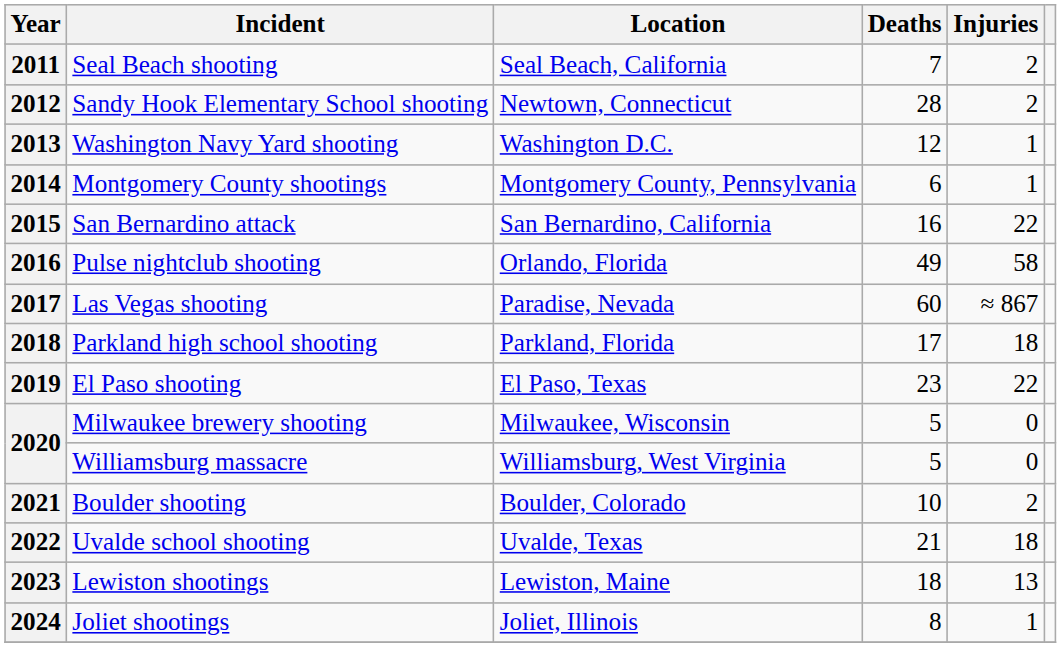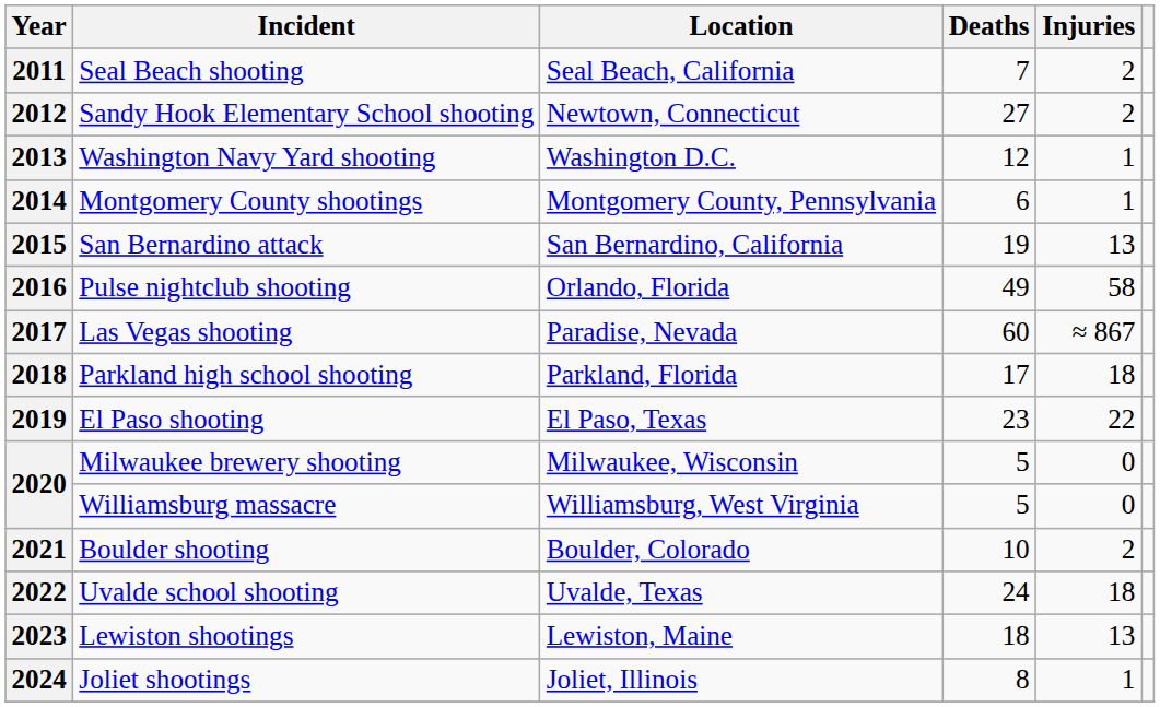 <table class="wikitable plainrowheaders" style="margin:auto; margin:auto;">
 <tr>
 <th>Year</th>
 <th>Incident</th>
 <th>Location</th>
 <th>Deaths</th>
 <th>Injuries</th>
 <th></th>
 </tr>
 <tr>
 <th scope="row">2011</th>
 <td><a href='#'>Seal Beach shooting</a></td>
 <td><a href='#'>Seal Beach, California</a></td>
 <td align="right">7</td>
 <td align="right">2</td>
 <td style="text-align:center;"></td>
 </tr>
 <tr>
 <th scope="row">2012</th>
 <td><a href='#'>Sandy Hook Elementary School shooting</a></td>
 <td><a href='#'>Newtown, Connecticut</a></td>
-<td align="right">28</td>
+<td align="right">27</td>
 <td align="right">2</td>
 <td style="text-align:center;"></td>
 </tr>
 <tr>
 <th scope="row">2013</th>
 <td><a href='#'>Washington Navy Yard shooting</a></td>
 <td><a href='#'>Washington D.C.</a></td>
 <td align="right">12</td>
 <td align="right">1</td>
 <td style="text-align:center;"></td>
 </tr>
 <tr>
 <th scope="row">2014</th>
 <td><a href='#'>Montgomery County shootings</a></td>
 <td><a href='#'>Montgomery County, Pennsylvania</a></td>
 <td align="right">6</td>
 <td align="right">1</td>
 <td style="text-align:center;"></td>
 </tr>
 <tr>
 <th scope="row">2015</th>
 <td><a href='#'>San Bernardino attack</a></td>
 <td><a href='#'>San Bernardino, California</a></td>
-<td align="right">16</td>
-<td align="right">22</td>
+<td align="right">19</td>
+<td align="right">13</td>
 <td style="text-align:center;"></td>
 </tr>
 <tr>
 <th scope="row">2016</th>
 <td><a href='#'>Pulse nightclub shooting</a></td>
 <td><a href='#'>Orlando, Florida</a></td>
 <td align="right">49</td>
 <td align="right">58</td>
 <td style="text-align:center;"></td>
 </tr>
 <tr>
 <th scope="row">2017</th>
 <td><a href='#'>Las Vegas shooting</a></td>
 <td><a href='#'>Paradise, Nevada</a></td>
 <td align="right">60</td>
 <td align="right">≈ 867</td>
 <td style="text-align:center;"></td>
 </tr>
 <tr>
 <th scope="row">2018</th>
 <td><a href='#'>Parkland high school shooting</a></td>
 <td><a href='#'>Parkland, Florida</a></td>
 <td align="right">17</td>
 <td align="right">18</td>
 <td style="text-align:center;"></td>
 </tr>
 <tr>
 <th scope="row">2019</th>
 <td><a href='#'>El Paso shooting</a></td>
 <td><a href='#'>El Paso, Texas</a></td>
 <td align="right">23</td>
 <td align="right">22</td>
 <td style="text-align:center;"></td>
 </tr>
 <tr>
 <th scope="row" rowspan="2">2020</th>
 <td><a href='#'>Milwaukee brewery shooting</a></td>
 <td><a href='#'>Milwaukee, Wisconsin</a></td>
 <td align="right">5</td>
 <td align="right">0</td>
 <td style="text-align:center;"></td>
 </tr>
 <tr>
 <td><a href='#'>Williamsburg massacre</a></td>
 <td><a href='#'>Williamsburg, West Virginia</a></td>
 <td align="right">5</td>
 <td align="right">0</td>
 <td style="text-align:center;"></td>
 </tr>
 <tr>
 <th scope="row">2021</th>
 <td><a href='#'>Boulder shooting</a></td>
 <td><a href='#'>Boulder, Colorado</a></td>
 <td align="right">10</td>
 <td align="right">2</td>
 <td style="text-align:center;"></td>
 </tr>
 <tr>
 <th scope="row">2022</th>
 <td><a href='#'>Uvalde school shooting</a></td>
 <td><a href='#'>Uvalde, Texas</a></td>
-<td align="right">21</td>
+<td align="right">24</td>
 <td align="right">18</td>
 <td style="text-align:center;"></td>
 </tr>
 <tr>
 <th scope="row">2023</th>
 <td><a href='#'>Lewiston shootings</a></td>
 <td><a href='#'>Lewiston, Maine</a></td>
 <td align="right">18</td>
 <td align="right">13</td>
 <td style="text-align:center;"></td>
 </tr>
 <tr>
 <th scope="row">2024</th>
 <td><a href='#'>Joliet shootings</a></td>
 <td><a href='#'>Joliet, Illinois</a></td>
 <td align="right">8</td>
 <td align="right">1</td>
 <td style="text-align:center;"></td>
 </tr>
 <tr>
 </tr>
 </table>
